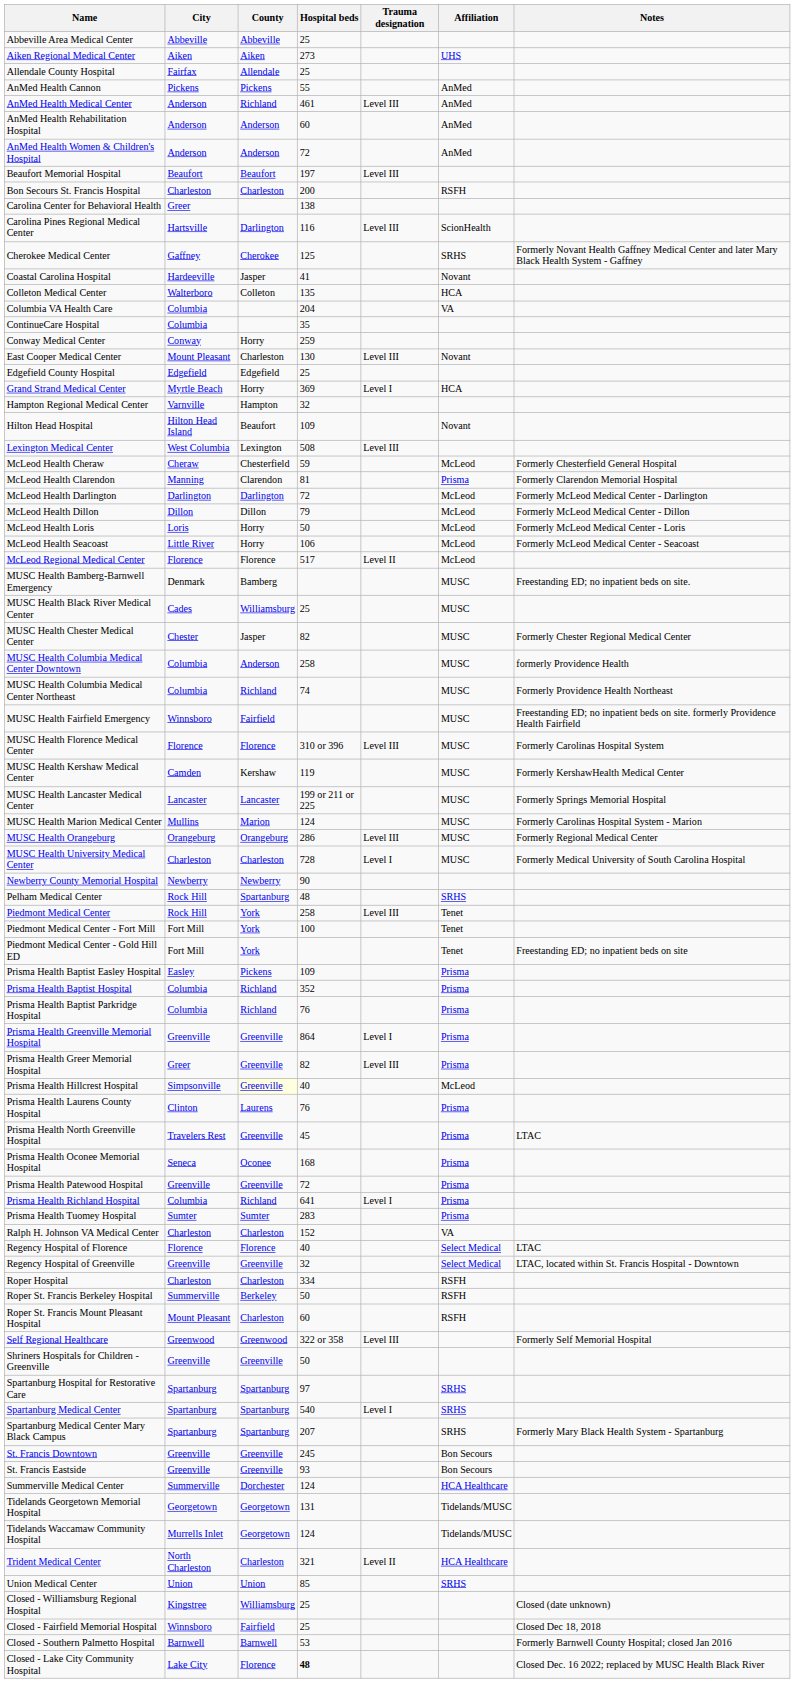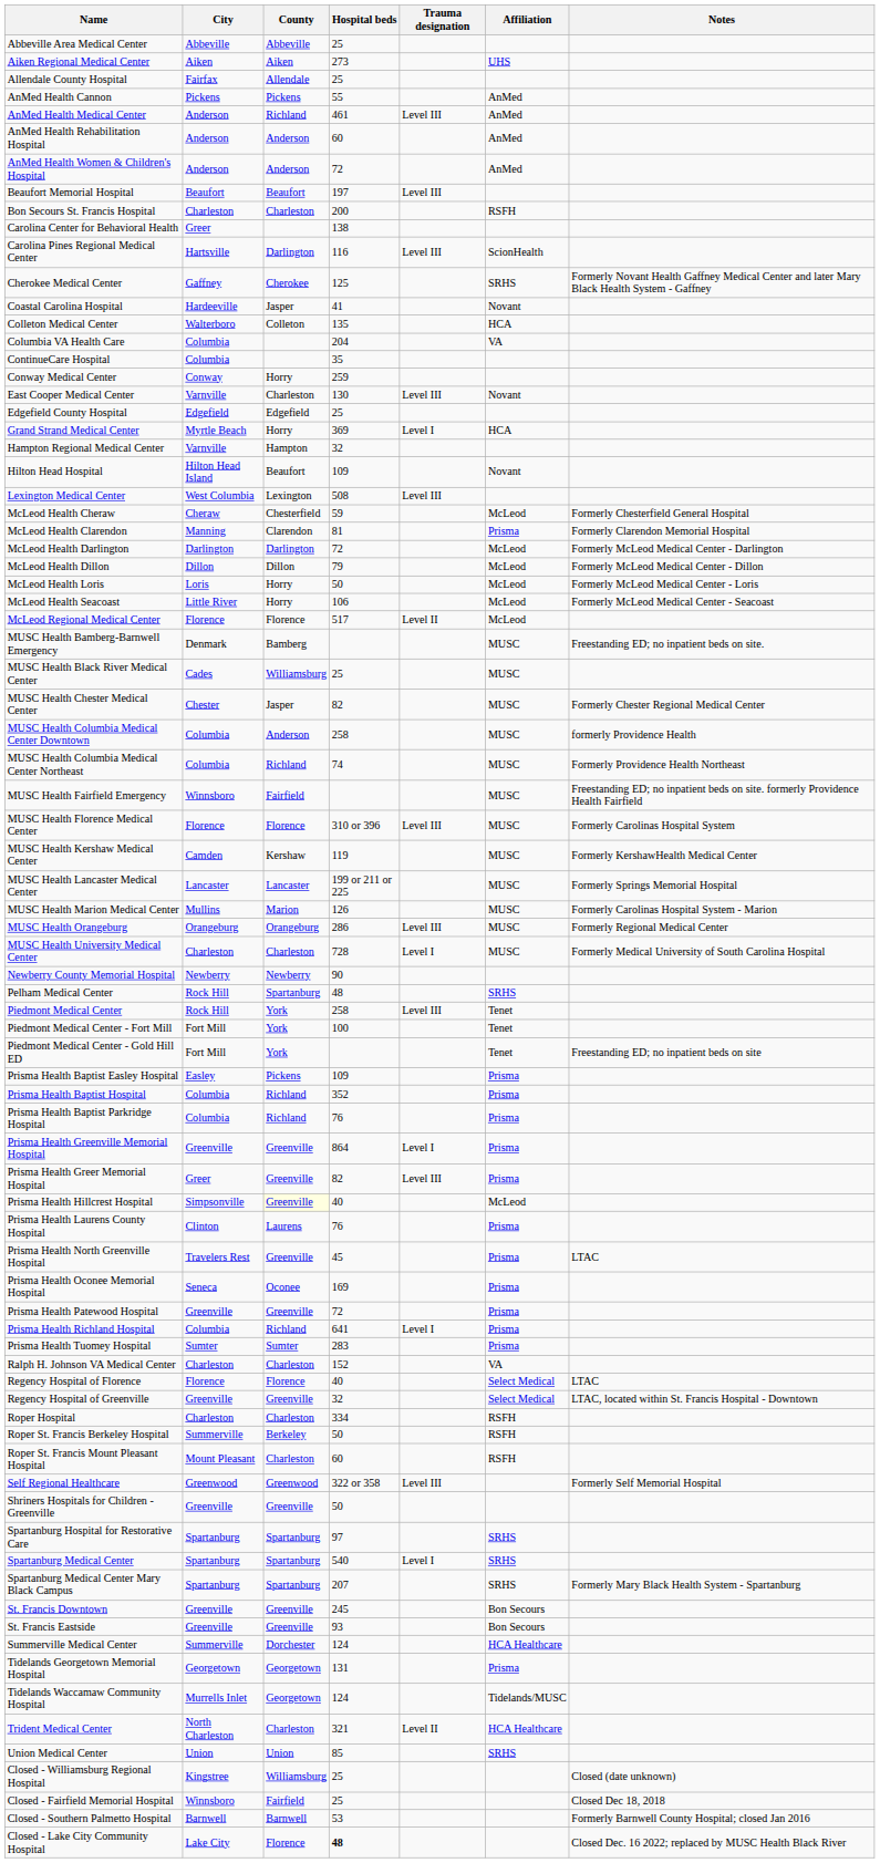 <table class="wikitable sortable sticky-header">
 <tr>
 <th>Name</th>
 <th>City</th>
 <th>County</th>
 <th>Hospital beds</th>
 <th>Trauma designation</th>
 <th>Affiliation</th>
 <th>Notes</th>
 </tr>
 <tr>
 <td>Abbeville Area Medical Center</td>
 <td><a href='#'>Abbeville</a></td>
 <td><a href='#'>Abbeville</a></td>
 <td>25</td>
 <td></td>
 <td></td>
 <td></td>
 </tr>
 <tr>
 <td><a href='#'>Aiken Regional Medical Center</a></td>
 <td><a href='#'>Aiken</a></td>
 <td><a href='#'>Aiken</a></td>
 <td>273</td>
 <td></td>
 <td><a href='#'>UHS</a></td>
 <td></td>
 </tr>
 <tr>
 <td>Allendale County Hospital</td>
 <td><a href='#'>Fairfax</a></td>
 <td><a href='#'>Allendale</a></td>
 <td>25</td>
 <td></td>
 <td></td>
 <td></td>
 </tr>
 <tr>
 <td>AnMed Health Cannon</td>
 <td><a href='#'>Pickens</a></td>
 <td><a href='#'>Pickens</a></td>
 <td>55</td>
 <td></td>
 <td>AnMed</td>
 <td></td>
 </tr>
 <tr>
 <td><a href='#'>AnMed Health Medical Center</a></td>
 <td><a href='#'>Anderson</a></td>
 <td><a href='#'>Richland</a></td>
 <td>461</td>
 <td>Level III</td>
 <td>AnMed</td>
 <td></td>
 </tr>
 <tr>
 <td>AnMed Health Rehabilitation Hospital</td>
 <td><a href='#'>Anderson</a></td>
 <td><a href='#'>Anderson</a></td>
 <td>60</td>
 <td></td>
 <td>AnMed</td>
 <td></td>
 </tr>
 <tr>
 <td><a href='#'>AnMed Health Women & Children's Hospital</a></td>
 <td><a href='#'>Anderson</a></td>
 <td><a href='#'>Anderson</a></td>
 <td>72</td>
 <td></td>
 <td>AnMed</td>
 <td></td>
 </tr>
 <tr>
 <td>Beaufort Memorial Hospital</td>
 <td><a href='#'>Beaufort</a></td>
 <td><a href='#'>Beaufort</a></td>
 <td>197</td>
 <td>Level III</td>
 <td></td>
 <td></td>
 </tr>
 <tr>
 <td>Bon Secours St. Francis Hospital</td>
 <td><a href='#'>Charleston</a></td>
 <td><a href='#'>Charleston</a></td>
 <td>200</td>
 <td></td>
 <td>RSFH</td>
 <td></td>
 </tr>
 <tr>
 <td>Carolina Center for Behavioral Health</td>
 <td><a href='#'>Greer</a></td>
 <td></td>
 <td>138</td>
 <td></td>
 <td></td>
 <td></td>
 </tr>
 <tr>
 <td>Carolina Pines Regional Medical Center</td>
 <td><a href='#'>Hartsville</a></td>
 <td><a href='#'>Darlington</a></td>
 <td>116</td>
 <td>Level III</td>
 <td>ScionHealth</td>
 <td></td>
 </tr>
 <tr>
 <td>Cherokee Medical Center</td>
 <td><a href='#'>Gaffney</a></td>
 <td><a href='#'>Cherokee</a></td>
 <td>125</td>
 <td></td>
 <td>SRHS</td>
 <td>Formerly Novant Health Gaffney Medical Center and later Mary Black Health System - Gaffney</td>
 </tr>
 <tr>
 <td>Coastal Carolina Hospital</td>
 <td><a href='#'>Hardeeville</a></td>
 <td>Jasper</td>
 <td>41</td>
 <td></td>
 <td>Novant</td>
 <td></td>
 </tr>
 <tr>
 <td>Colleton Medical Center</td>
 <td><a href='#'>Walterboro</a></td>
 <td>Colleton</td>
 <td>135</td>
 <td></td>
 <td>HCA</td>
 <td></td>
 </tr>
 <tr>
 <td>Columbia VA Health Care</td>
 <td><a href='#'>Columbia</a></td>
 <td></td>
 <td>204</td>
 <td></td>
 <td>VA</td>
 <td></td>
 </tr>
 <tr>
 <td>ContinueCare Hospital</td>
 <td><a href='#'>Columbia</a></td>
 <td></td>
 <td>35</td>
 <td></td>
 <td></td>
 <td></td>
 </tr>
 <tr>
 <td>Conway Medical Center</td>
 <td><a href='#'>Conway</a></td>
 <td>Horry</td>
 <td>259</td>
 <td></td>
 <td></td>
 <td></td>
 </tr>
 <tr>
 <td>East Cooper Medical Center</td>
-<td><a href='#'>Mount Pleasant</a></td>
+<td><a href='#'>Varnville</a></td>
 <td>Charleston</td>
 <td>130</td>
 <td>Level III</td>
 <td>Novant</td>
 <td></td>
 </tr>
 <tr>
 <td>Edgefield County Hospital</td>
 <td><a href='#'>Edgefield</a></td>
 <td>Edgefield</td>
 <td>25</td>
 <td></td>
 <td></td>
 <td></td>
 </tr>
 <tr>
 <td><a href='#'>Grand Strand Medical Center</a></td>
 <td><a href='#'>Myrtle Beach</a></td>
 <td>Horry</td>
 <td>369</td>
 <td>Level I</td>
 <td>HCA</td>
 <td></td>
 </tr>
 <tr>
 <td>Hampton Regional Medical Center</td>
 <td><a href='#'>Varnville</a></td>
 <td>Hampton</td>
 <td>32</td>
 <td></td>
 <td></td>
 <td></td>
 </tr>
 <tr>
 <td>Hilton Head Hospital</td>
 <td><a href='#'>Hilton Head Island</a></td>
 <td>Beaufort</td>
 <td>109</td>
 <td></td>
 <td>Novant</td>
 <td></td>
 </tr>
 <tr>
 <td><a href='#'>Lexington Medical Center</a></td>
 <td><a href='#'>West Columbia</a></td>
 <td>Lexington</td>
 <td>508</td>
 <td>Level III</td>
 <td></td>
 <td></td>
 </tr>
 <tr>
 <td>McLeod Health Cheraw</td>
 <td><a href='#'>Cheraw</a></td>
 <td>Chesterfield</td>
 <td>59</td>
 <td></td>
 <td>McLeod</td>
 <td>Formerly Chesterfield General Hospital</td>
 </tr>
 <tr>
 <td>McLeod Health Clarendon</td>
 <td><a href='#'>Manning</a></td>
 <td>Clarendon</td>
 <td>81</td>
 <td></td>
 <td><a href='#'>Prisma</a></td>
 <td>Formerly Clarendon Memorial Hospital</td>
 </tr>
 <tr>
 <td>McLeod Health Darlington</td>
 <td><a href='#'>Darlington</a></td>
 <td><a href='#'>Darlington</a></td>
 <td>72</td>
 <td></td>
 <td>McLeod</td>
 <td>Formerly McLeod Medical Center - Darlington</td>
 </tr>
 <tr>
 <td>McLeod Health Dillon</td>
 <td><a href='#'>Dillon</a></td>
 <td>Dillon</td>
 <td>79</td>
 <td></td>
 <td>McLeod</td>
 <td>Formerly McLeod Medical Center - Dillon</td>
 </tr>
 <tr>
 <td>McLeod Health Loris</td>
 <td><a href='#'>Loris</a></td>
 <td>Horry</td>
 <td>50</td>
 <td></td>
 <td>McLeod</td>
 <td>Formerly McLeod Medical Center - Loris</td>
 </tr>
 <tr>
 <td>McLeod Health Seacoast</td>
 <td><a href='#'>Little River</a></td>
 <td>Horry</td>
 <td>106</td>
 <td></td>
 <td>McLeod</td>
 <td>Formerly McLeod Medical Center - Seacoast</td>
 </tr>
 <tr>
 <td><a href='#'>McLeod Regional Medical Center</a></td>
 <td><a href='#'>Florence</a></td>
 <td>Florence</td>
 <td>517</td>
 <td>Level II</td>
 <td>McLeod</td>
 <td></td>
 </tr>
 <tr>
 <td>MUSC Health Bamberg-Barnwell Emergency</td>
 <td>Denmark</td>
 <td>Bamberg</td>
 <td></td>
 <td></td>
 <td>MUSC</td>
 <td>Freestanding ED; no inpatient beds on site.</td>
 </tr>
 <tr>
 <td>MUSC Health Black River Medical Center</td>
 <td><a href='#'>Cades</a></td>
 <td><a href='#'>Williamsburg</a></td>
 <td>25</td>
 <td></td>
 <td>MUSC</td>
 <td></td>
 </tr>
 <tr>
 <td>MUSC Health Chester Medical Center</td>
 <td><a href='#'>Chester</a></td>
 <td>Jasper</td>
 <td>82</td>
 <td></td>
 <td>MUSC</td>
 <td>Formerly Chester Regional Medical Center</td>
 </tr>
 <tr>
 <td><a href='#'>MUSC Health Columbia Medical Center Downtown</a></td>
 <td><a href='#'>Columbia</a></td>
 <td><a href='#'>Anderson</a></td>
 <td>258</td>
 <td></td>
 <td>MUSC</td>
 <td>formerly Providence Health</td>
 </tr>
 <tr>
 <td>MUSC Health Columbia Medical Center Northeast</td>
 <td><a href='#'>Columbia</a></td>
 <td><a href='#'>Richland</a></td>
 <td>74</td>
 <td></td>
 <td>MUSC</td>
 <td>Formerly Providence Health Northeast</td>
 </tr>
 <tr>
 <td>MUSC Health Fairfield Emergency</td>
 <td><a href='#'>Winnsboro</a></td>
 <td><a href='#'>Fairfield</a></td>
 <td></td>
 <td></td>
 <td>MUSC</td>
 <td>Freestanding ED; no inpatient beds on site. formerly Providence Health Fairfield</td>
 </tr>
 <tr>
 <td>MUSC Health Florence Medical Center</td>
 <td><a href='#'>Florence</a></td>
 <td><a href='#'>Florence</a></td>
 <td>310 or 396</td>
 <td>Level III</td>
 <td>MUSC</td>
 <td>Formerly Carolinas Hospital System</td>
 </tr>
 <tr>
 <td>MUSC Health Kershaw Medical Center</td>
 <td><a href='#'>Camden</a></td>
 <td>Kershaw</td>
 <td>119</td>
 <td></td>
 <td>MUSC</td>
 <td>Formerly KershawHealth Medical Center</td>
 </tr>
 <tr>
 <td>MUSC Health Lancaster Medical Center</td>
 <td><a href='#'>Lancaster</a></td>
 <td><a href='#'>Lancaster</a></td>
 <td>199 or 211 or 225</td>
 <td></td>
 <td>MUSC</td>
 <td>Formerly Springs Memorial Hospital</td>
 </tr>
 <tr>
 <td>MUSC Health Marion Medical Center</td>
 <td><a href='#'>Mullins</a></td>
 <td><a href='#'>Marion</a></td>
-<td>124</td>
+<td>126</td>
 <td></td>
 <td>MUSC</td>
 <td>Formerly Carolinas Hospital System - Marion</td>
 </tr>
 <tr>
 <td><a href='#'>MUSC Health Orangeburg</a></td>
 <td><a href='#'>Orangeburg</a></td>
 <td><a href='#'>Orangeburg</a></td>
 <td>286</td>
 <td>Level III</td>
 <td>MUSC</td>
 <td>Formerly Regional Medical Center</td>
 </tr>
 <tr>
 <td><a href='#'>MUSC Health University Medical Center</a></td>
 <td><a href='#'>Charleston</a></td>
 <td><a href='#'>Charleston</a></td>
 <td>728</td>
 <td>Level I</td>
 <td>MUSC</td>
 <td>Formerly Medical University of South Carolina Hospital</td>
 </tr>
 <tr>
 <td><a href='#'>Newberry County Memorial Hospital</a></td>
 <td><a href='#'>Newberry</a></td>
 <td><a href='#'>Newberry</a></td>
 <td>90</td>
 <td></td>
 <td></td>
 <td></td>
 </tr>
 <tr>
 <td>Pelham Medical Center</td>
 <td><a href='#'>Rock Hill</a></td>
 <td><a href='#'>Spartanburg</a></td>
 <td>48</td>
 <td></td>
 <td><a href='#'>SRHS</a></td>
 <td></td>
 </tr>
 <tr>
 <td><a href='#'>Piedmont Medical Center</a></td>
 <td><a href='#'>Rock Hill</a></td>
 <td><a href='#'>York</a></td>
 <td>258</td>
 <td>Level III</td>
 <td>Tenet</td>
 <td></td>
 </tr>
 <tr>
 <td>Piedmont Medical Center - Fort Mill</td>
 <td>Fort Mill</td>
 <td><a href='#'>York</a></td>
 <td>100</td>
 <td></td>
 <td>Tenet</td>
 <td></td>
 </tr>
 <tr>
 <td>Piedmont Medical Center - Gold Hill ED</td>
 <td>Fort Mill</td>
 <td><a href='#'>York</a></td>
 <td></td>
 <td></td>
 <td>Tenet</td>
 <td>Freestanding ED; no inpatient beds on site</td>
 </tr>
 <tr>
 <td>Prisma Health Baptist Easley Hospital</td>
 <td><a href='#'>Easley</a></td>
 <td><a href='#'>Pickens</a></td>
 <td>109</td>
 <td></td>
 <td><a href='#'>Prisma</a></td>
 <td></td>
 </tr>
 <tr>
 <td><a href='#'>Prisma Health Baptist Hospital</a></td>
 <td><a href='#'>Columbia</a></td>
 <td><a href='#'>Richland</a></td>
 <td>352</td>
 <td></td>
 <td><a href='#'>Prisma</a></td>
 <td></td>
 </tr>
 <tr>
 <td>Prisma Health Baptist Parkridge Hospital</td>
 <td><a href='#'>Columbia</a></td>
 <td><a href='#'>Richland</a></td>
 <td>76</td>
 <td></td>
 <td><a href='#'>Prisma</a></td>
 <td></td>
 </tr>
 <tr>
 <td><a href='#'>Prisma Health Greenville Memorial Hospital</a></td>
 <td><a href='#'>Greenville</a></td>
 <td><a href='#'>Greenville</a></td>
 <td>864</td>
 <td>Level I</td>
 <td><a href='#'>Prisma</a></td>
 <td></td>
 </tr>
 <tr>
 <td>Prisma Health Greer Memorial Hospital</td>
 <td><a href='#'>Greer</a></td>
 <td><a href='#'>Greenville</a></td>
 <td>82</td>
 <td>Level III</td>
 <td><a href='#'>Prisma</a></td>
 <td></td>
 </tr>
 <tr>
 <td>Prisma Health Hillcrest Hospital</td>
 <td><a href='#'>Simpsonville</a></td>
 <td style="background: lightyellow;"><a href='#'>Greenville</a></td>
 <td>40</td>
 <td></td>
 <td>McLeod</td>
 <td></td>
 </tr>
 <tr>
 <td>Prisma Health Laurens County Hospital</td>
 <td><a href='#'>Clinton</a></td>
 <td><a href='#'>Laurens</a></td>
 <td>76</td>
 <td></td>
 <td><a href='#'>Prisma</a></td>
 <td></td>
 </tr>
 <tr>
 <td>Prisma Health North Greenville Hospital</td>
 <td><a href='#'>Travelers Rest</a></td>
 <td><a href='#'>Greenville</a></td>
 <td>45</td>
 <td></td>
 <td><a href='#'>Prisma</a></td>
 <td>LTAC</td>
 </tr>
 <tr>
 <td>Prisma Health Oconee Memorial Hospital</td>
 <td><a href='#'>Seneca</a></td>
 <td><a href='#'>Oconee</a></td>
-<td>168</td>
+<td>169</td>
 <td></td>
 <td><a href='#'>Prisma</a></td>
 <td></td>
 </tr>
 <tr>
 <td>Prisma Health Patewood Hospital</td>
 <td><a href='#'>Greenville</a></td>
 <td><a href='#'>Greenville</a></td>
 <td>72</td>
 <td></td>
 <td><a href='#'>Prisma</a></td>
 <td></td>
 </tr>
 <tr>
 <td><a href='#'>Prisma Health Richland Hospital</a></td>
 <td><a href='#'>Columbia</a></td>
 <td><a href='#'>Richland</a></td>
 <td>641</td>
 <td>Level I</td>
 <td><a href='#'>Prisma</a></td>
 <td></td>
 </tr>
 <tr>
 <td>Prisma Health Tuomey Hospital</td>
 <td><a href='#'>Sumter</a></td>
 <td><a href='#'>Sumter</a></td>
 <td>283</td>
 <td></td>
 <td><a href='#'>Prisma</a></td>
 <td></td>
 </tr>
 <tr>
 <td>Ralph H. Johnson VA Medical Center</td>
 <td><a href='#'>Charleston</a></td>
 <td><a href='#'>Charleston</a></td>
 <td>152</td>
 <td></td>
 <td>VA</td>
 <td></td>
 </tr>
 <tr>
 <td>Regency Hospital of Florence</td>
 <td><a href='#'>Florence</a></td>
 <td><a href='#'>Florence</a></td>
 <td>40</td>
 <td></td>
 <td><a href='#'>Select Medical</a></td>
 <td>LTAC</td>
 </tr>
 <tr>
 <td>Regency Hospital of Greenville</td>
 <td><a href='#'>Greenville</a></td>
 <td><a href='#'>Greenville</a></td>
 <td>32</td>
 <td></td>
 <td><a href='#'>Select Medical</a></td>
 <td>LTAC, located within St. Francis Hospital - Downtown</td>
 </tr>
 <tr>
 <td>Roper Hospital</td>
 <td><a href='#'>Charleston</a></td>
 <td><a href='#'>Charleston</a></td>
 <td>334</td>
 <td></td>
 <td>RSFH</td>
 <td></td>
 </tr>
 <tr>
 <td>Roper St. Francis Berkeley Hospital</td>
 <td><a href='#'>Summerville</a></td>
 <td><a href='#'>Berkeley</a></td>
 <td>50</td>
 <td></td>
 <td>RSFH</td>
 <td></td>
 </tr>
 <tr>
 <td>Roper St. Francis Mount Pleasant Hospital</td>
 <td><a href='#'>Mount Pleasant</a></td>
 <td><a href='#'>Charleston</a></td>
 <td>60</td>
 <td></td>
 <td>RSFH</td>
 <td></td>
 </tr>
 <tr>
 <td><a href='#'>Self Regional Healthcare</a></td>
 <td><a href='#'>Greenwood</a></td>
 <td><a href='#'>Greenwood</a></td>
 <td>322 or 358</td>
 <td>Level III</td>
 <td></td>
 <td>Formerly Self Memorial Hospital</td>
 </tr>
 <tr>
 <td>Shriners Hospitals for Children - Greenville</td>
 <td><a href='#'>Greenville</a></td>
 <td><a href='#'>Greenville</a></td>
 <td>50</td>
 <td></td>
 <td></td>
 <td></td>
 </tr>
 <tr>
 <td>Spartanburg Hospital for Restorative Care</td>
 <td><a href='#'>Spartanburg</a></td>
 <td><a href='#'>Spartanburg</a></td>
 <td>97</td>
 <td></td>
 <td><a href='#'>SRHS</a></td>
 <td></td>
 </tr>
 <tr>
 <td><a href='#'>Spartanburg Medical Center</a></td>
 <td><a href='#'>Spartanburg</a></td>
 <td><a href='#'>Spartanburg</a></td>
 <td>540</td>
 <td>Level I</td>
 <td><a href='#'>SRHS</a></td>
 <td></td>
 </tr>
 <tr>
 <td>Spartanburg Medical Center Mary Black Campus</td>
 <td><a href='#'>Spartanburg</a></td>
 <td><a href='#'>Spartanburg</a></td>
 <td>207</td>
 <td></td>
 <td>SRHS</td>
 <td>Formerly Mary Black Health System - Spartanburg</td>
 </tr>
 <tr>
 <td><a href='#'>St. Francis Downtown</a></td>
 <td><a href='#'>Greenville</a></td>
 <td><a href='#'>Greenville</a></td>
 <td>245</td>
 <td></td>
 <td>Bon Secours</td>
 <td></td>
 </tr>
 <tr>
 <td>St. Francis Eastside</td>
 <td><a href='#'>Greenville</a></td>
 <td><a href='#'>Greenville</a></td>
 <td>93</td>
 <td></td>
 <td>Bon Secours</td>
 <td></td>
 </tr>
 <tr>
 <td>Summerville Medical Center</td>
 <td><a href='#'>Summerville</a></td>
 <td><a href='#'>Dorchester</a></td>
 <td>124</td>
 <td></td>
 <td><a href='#'>HCA Healthcare</a></td>
 <td></td>
 </tr>
 <tr>
 <td>Tidelands Georgetown Memorial Hospital</td>
 <td><a href='#'>Georgetown</a></td>
 <td><a href='#'>Georgetown</a></td>
 <td>131</td>
 <td></td>
-<td>Tidelands/MUSC</td>
+<td><a href='#'>Prisma</a></td>
 <td></td>
 </tr>
 <tr>
 <td>Tidelands Waccamaw Community Hospital</td>
 <td><a href='#'>Murrells Inlet</a></td>
 <td><a href='#'>Georgetown</a></td>
 <td>124</td>
 <td></td>
 <td>Tidelands/MUSC</td>
 <td></td>
 </tr>
 <tr>
 <td><a href='#'>Trident Medical Center</a></td>
 <td><a href='#'>North Charleston</a></td>
 <td><a href='#'>Charleston</a></td>
 <td>321</td>
 <td>Level II</td>
 <td><a href='#'>HCA Healthcare</a></td>
 <td></td>
 </tr>
 <tr>
 <td>Union Medical Center</td>
 <td><a href='#'>Union</a></td>
 <td><a href='#'>Union</a></td>
 <td>85</td>
 <td></td>
 <td><a href='#'>SRHS</a></td>
 <td></td>
 </tr>
 <tr>
 <td>Closed - Williamsburg Regional Hospital</td>
 <td><a href='#'>Kingstree</a></td>
 <td><a href='#'>Williamsburg</a></td>
 <td>25</td>
 <td></td>
 <td></td>
 <td>Closed (date unknown)</td>
 </tr>
 <tr>
 <td>Closed - Fairfield Memorial Hospital</td>
 <td><a href='#'>Winnsboro</a></td>
 <td><a href='#'>Fairfield</a></td>
 <td>25</td>
 <td></td>
 <td></td>
 <td>Closed Dec 18, 2018</td>
 </tr>
 <tr>
 <td>Closed - Southern Palmetto Hospital</td>
 <td><a href='#'>Barnwell</a></td>
 <td><a href='#'>Barnwell</a></td>
 <td>53</td>
 <td></td>
 <td></td>
 <td>Formerly Barnwell County Hospital; closed Jan 2016</td>
 </tr>
 <tr>
 <td>Closed - Lake City Community Hospital</td>
 <td><a href='#'>Lake City</a></td>
 <td><a href='#'>Florence</a></td>
 <td><strong>48</strong></td>
 <td></td>
 <td></td>
 <td>Closed Dec. 16 2022; replaced by MUSC Health Black River</td>
 </tr>
 </table>
